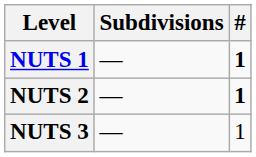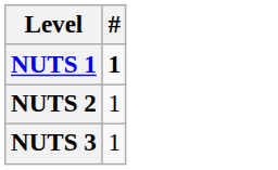 <table class="wikitable">
 <tr>
 <th>Level</th>
-<th>Subdivisions</th>
 <th>#</th>
 </tr>
 <tr>
 <th><a href='#'>NUTS 1</a></th>
-<td>—</td>
 <td align="right"><strong>1</strong></td>
 </tr>
 <tr>
 <th>NUTS 2</th>
-<td>—</td>
-<td align="right"><strong>1</strong></td>
+<td align="right">1</td>
 </tr>
 <tr>
 <th>NUTS 3</th>
-<td>—</td>
 <td align="right">1</td>
 </tr>
 </table>
